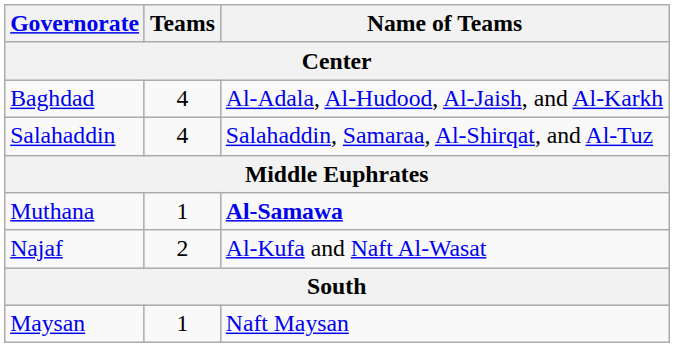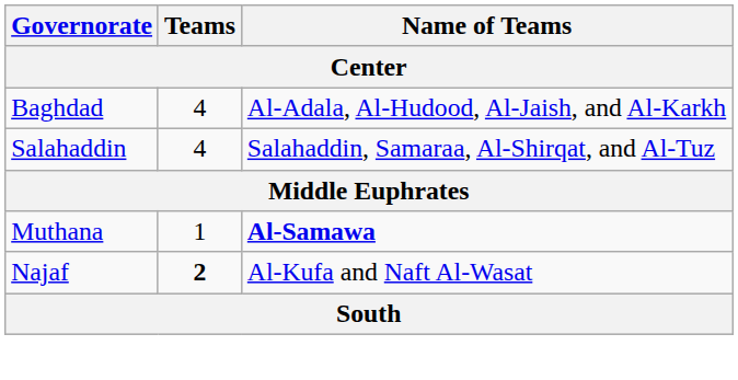 <table class="wikitable">
 <tr>
 <th><a href='#'>Governorate</a></th>
 <th>Teams</th>
 <th>Name of Teams</th>
 </tr>
 <tr>
 <th colspan = 3>Center</th>
 </tr>
 <tr>
 <td><a href='#'>Baghdad</a></td>
 <td align=center>4</td>
 <td><a href='#'>Al-Adala</a>, <a href='#'>Al-Hudood</a>, <a href='#'>Al-Jaish</a>, and <a href='#'>Al-Karkh</a></td>
 </tr>
 <tr>
 <td><a href='#'>Salahaddin</a></td>
 <td align=center>4</td>
 <td><a href='#'>Salahaddin</a>, <a href='#'>Samaraa</a>, <a href='#'>Al-Shirqat</a>, and <a href='#'>Al-Tuz</a></td>
 </tr>
 <tr>
 <th colspan = 3>Middle Euphrates</th>
 </tr>
 <tr>
 <td><a href='#'>Muthana</a></td>
 <td align=center>1</td>
 <td><strong><a href='#'>Al-Samawa</a></strong></td>
 </tr>
 <tr>
 <td><a href='#'>Najaf</a></td>
-<td align=center>2</td>
+<td align=center><strong>2</strong></td>
 <td><a href='#'>Al-Kufa</a> and <a href='#'>Naft Al-Wasat</a></td>
 </tr>
 <tr>
 <th colspan = 3>South</th>
 </tr>
-<tr>
-<td><a href='#'>Maysan</a></td>
-<td align=center>1</td>
-<td><a href='#'>Naft Maysan</a></td>
-</tr>
 </table>
